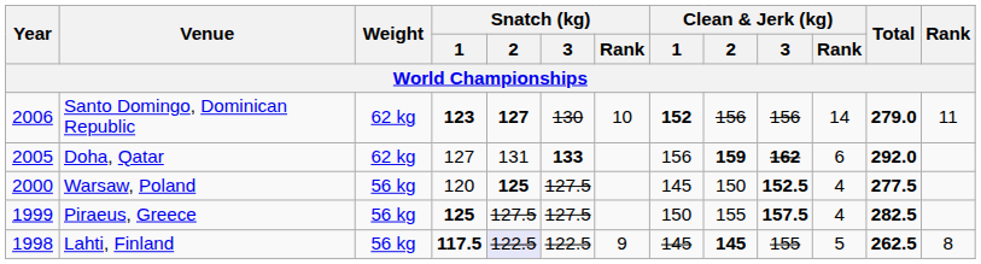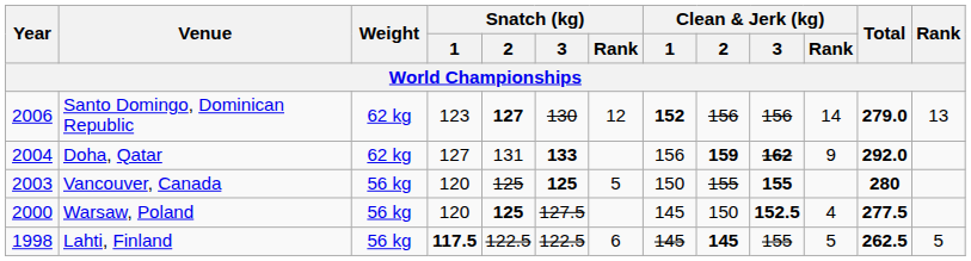 <table class = "wikitable" style="text-align:center;">
 <tr>
 <th rowspan=2 width=40>Year</th>
 <th rowspan=2 width=250>Venue</th>
 <th rowspan=2 width=60>Weight</th>
 <th colspan=4>Snatch (kg)</th>
 <th colspan=4>Clean & Jerk (kg)</th>
 <th rowspan=2 width=40>Total</th>
 <th rowspan=2 width=40>Rank</th>
 </tr>
 <tr>
 <th width=40>1</th>
 <th width=40>2</th>
 <th width=40>3</th>
 <th width=40>Rank</th>
 <th width=40>1</th>
 <th width=40>2</th>
 <th width=40>3</th>
 <th width=40>Rank</th>
 </tr>
 <tr>
 <th colspan=13><a href='#'>World Championships</a></th>
 </tr>
 <tr>
 <td><a href='#'>2006</a></td>
 <td align=left> <a href='#'>Santo Domingo</a>, <a href='#'>Dominican Republic</a></td>
 <td><a href='#'>62 kg</a></td>
-<td><strong>123</strong></td>
+<td>123</td>
 <td><strong>127</strong></td>
 <td><s>130</s></td>
-<td>10</td>
+<td>12</td>
 <td><strong>152</strong></td>
 <td><s>156</s></td>
 <td><s>156</s></td>
 <td>14</td>
 <td><strong>279.0</strong></td>
-<td>11</td>
+<td>13</td>
 </tr>
 <tr>
-<td><a href='#'>2005</a></td>
+<td><a href='#'>2004</a></td>
 <td align=left> <a href='#'>Doha</a>, <a href='#'>Qatar</a></td>
 <td><a href='#'>62 kg</a></td>
 <td>127</td>
 <td>131</td>
 <td><strong>133</strong></td>
 <td></td>
 <td>156</td>
 <td><strong>159</strong></td>
 <td><strong><s>162</s></strong></td>
-<td>6</td>
+<td>9</td>
 <td><strong>292.0</strong></td>
+<td></td>
+</tr>
+<tr>
+<td><a href='#'>2003</a></td>
+<td align=left> <a href='#'>Vancouver</a>, <a href='#'>Canada</a></td>
+<td><a href='#'>56 kg</a></td>
+<td>120</td>
+<td><s>125</s></td>
+<td><strong>125</strong></td>
+<td>5</td>
+<td>150</td>
+<td><s>155</s></td>
+<td><strong>155</strong></td>
+<td></td>
+<td><strong>280</strong></td>
 <td></td>
 </tr>
 <tr>
 <td><a href='#'>2000</a></td>
 <td align=left> <a href='#'>Warsaw</a>, <a href='#'>Poland</a></td>
 <td><a href='#'>56 kg</a></td>
 <td>120</td>
 <td><strong>125</strong></td>
 <td><s>127.5</s></td>
 <td></td>
 <td>145</td>
 <td>150</td>
 <td><strong>152.5</strong></td>
 <td>4</td>
 <td><strong>277.5</strong></td>
 <td></td>
 </tr>
 <tr>
-<td><a href='#'>1999</a></td>
-<td align=left> <a href='#'>Piraeus</a>, <a href='#'>Greece</a></td>
-<td><a href='#'>56 kg</a></td>
-<td><strong>125</strong></td>
-<td><s>127.5</s></td>
-<td><s>127.5</s></td>
-<td></td>
-<td>150</td>
-<td>155</td>
-<td><strong>157.5</strong></td>
-<td>4</td>
-<td><strong>282.5</strong></td>
-<td></td>
-</tr>
-<tr>
 <td><a href='#'>1998</a></td>
 <td align=left> <a href='#'>Lahti</a>, <a href='#'>Finland</a></td>
 <td><a href='#'>56 kg</a></td>
 <td><strong>117.5</strong></td>
-<td style="background: lavender;"><s>122.5</s></td>
 <td><s>122.5</s></td>
-<td>9</td>
+<td><s>122.5</s></td>
+<td>6</td>
 <td><s>145</s></td>
 <td><strong>145</strong></td>
 <td><s>155</s></td>
 <td>5</td>
 <td><strong>262.5</strong></td>
-<td>8</td>
+<td>5</td>
 </tr>
 </table>
